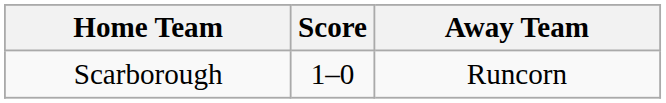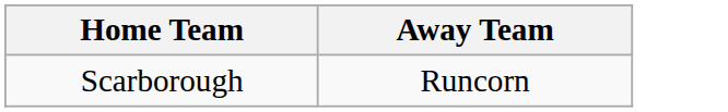 <table class="wikitable" style="text-align:center">
 <tr>
 <th width=150>Home Team</th>
-<th width=20>Score</th>
 <th width=150>Away Team</th>
 </tr>
 <tr>
 <td>Scarborough</td>
-<td>1–0</td>
 <td>Runcorn</td>
 </tr>
 </table>
